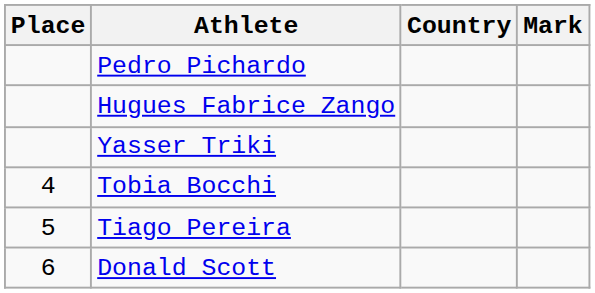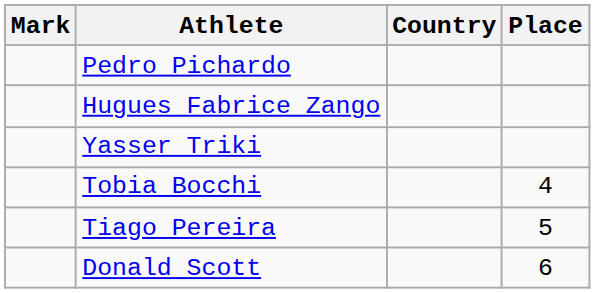 <table class="wikitable">
 <tr>
-<th>Place</th>
+<th>Mark</th>
 <th>Athlete</th>
 <th>Country</th>
-<th>Mark</th>
+<th>Place</th>
 </tr>
 <tr>
-<td align=center></td>
+<td> </td>
 <td><a href='#'>Pedro Pichardo</a></td>
 <td></td>
-<td> </td>
+<td align=center></td>
 </tr>
 <tr>
-<td align=center></td>
+<td> </td>
 <td><a href='#'>Hugues Fabrice Zango</a></td>
 <td></td>
-<td> </td>
+<td align=center></td>
 </tr>
 <tr>
-<td align=center></td>
+<td> </td>
 <td><a href='#'>Yasser Triki</a></td>
 <td></td>
-<td> </td>
+<td align=center></td>
 </tr>
 <tr>
-<td align=center>4</td>
+<td> </td>
 <td><a href='#'>Tobia Bocchi</a></td>
 <td></td>
-<td> </td>
+<td align=center>4</td>
 </tr>
 <tr>
-<td align=center>5</td>
+<td> </td>
 <td><a href='#'>Tiago Pereira</a></td>
 <td></td>
-<td> </td>
+<td align=center>5</td>
 </tr>
 <tr>
-<td align=center>6</td>
+<td> </td>
 <td><a href='#'>Donald Scott</a></td>
 <td></td>
-<td> </td>
+<td align=center>6</td>
 </tr>
 </table>
